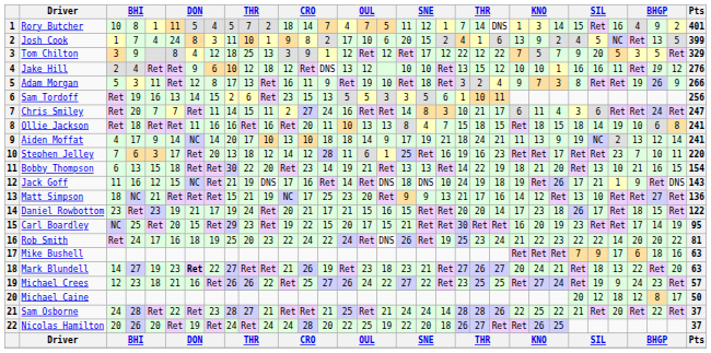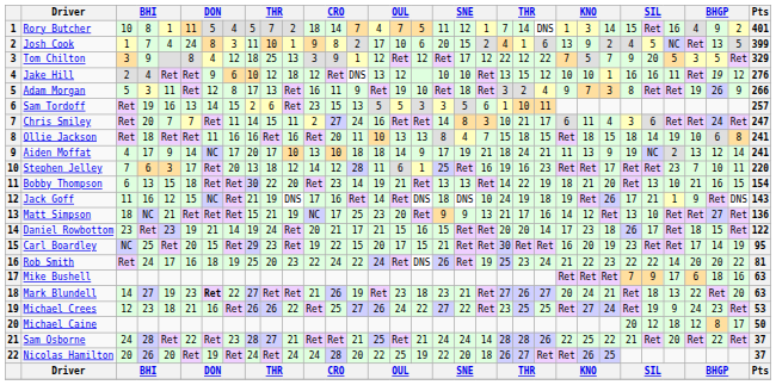 <table class="wikitable" style="font-size: 85%; text-align: center;">
 <tr valign="top">
 <th valign="middle"></th>
 <th valign="middle">Driver</th>
 <th colspan="3"><a href='#'>BHI</a></th>
 <th colspan="3"><a href='#'>DON</a></th>
 <th colspan="3"><a href='#'>THR</a></th>
 <th colspan="3"><a href='#'>CRO</a></th>
 <th colspan="3"><a href='#'>OUL</a></th>
 <th colspan="3"><a href='#'>SNE</a></th>
 <th colspan="3"><a href='#'>THR</a></th>
 <th colspan="3"><a href='#'>KNO</a></th>
 <th colspan="3"><a href='#'>SIL</a></th>
 <th colspan="3"><a href='#'>BHGP</a></th>
 <th valign=middle>Pts</th>
 </tr>
 <tr>
 <th>1</th>
 <td align=left><a href='#'>Rory Butcher</a></td>
 <td style="background:#dfffdf;">10</td>
 <td style="background:#dfffdf;">8</td>
 <td style="background:#ffffbf;">1</td>
 <td style="background:#ffdf9f;">11</td>
 <td style="background:#dfdfdf;">5</td>
 <td style="background:#dfdfdf;">4</td>
 <td style="background:#dfdfdf;">5</td>
 <td style="background:#dfdfdf;">7</td>
 <td style="background:#dfdfdf;">2</td>
 <td style="background:#dfffdf;">18</td>
 <td style="background:#dfffdf;">14</td>
 <td style="background:#ffdf9f;">7</td>
 <td style="background:#ffffbf;">4</td>
 <td style="background:#ffdf9f;">7</td>
 <td style="background:#ffdf9f;">5</td>
 <td style="background:#dfffdf;">11</td>
 <td style="background:#dfffdf;">12</td>
 <td style="background:#ffffbf;">1</td>
 <td style="background:#dfffdf;">7</td>
 <td style="background:#dfffdf;">14</td>
 <td style="background:#ffffff;">DNS</td>
 <td style="background:#ffffbf;">1</td>
 <td style="background:#ffffbf;">3</td>
 <td style="background:#dfffdf;">14</td>
 <td style="background:#dfffdf;">15</td>
 <td style="background:#efcfff;">Ret</td>
 <td style="background:#dfffdf;">16</td>
 <td style="background:#dfdfdf;">4</td>
 <td style="background:#dfffdf;">9</td>
 <td style="background:#ffffbf;">2</td>
 <th>401</th>
 </tr>
 <tr>
 <th>2</th>
 <td align=left><a href='#'>Josh Cook</a></td>
 <td style="background:#ffffbf;">1</td>
 <td style="background:#dfffdf;">7</td>
 <td style="background:#dfffdf;">4</td>
 <td style="background:#dfffdf;">24</td>
 <td style="background:#ffdf9f;">8</td>
 <td style="background:#ffffbf;">3</td>
 <td style="background:#dfffdf;">11</td>
 <td style="background:#ffdf9f;">10</td>
 <td style="background:#ffffbf;">1</td>
 <td style="background:#ffdf9f;">9</td>
 <td style="background:#ffffbf;">8</td>
 <td style="background:#dfdfdf;">2</td>
 <td style="background:#dfffdf;">17</td>
 <td style="background:#dfffdf;">10</td>
 <td style="background:#dfffdf;">6</td>
 <td style="background:#dfffdf;">20</td>
 <td style="background:#dfffdf;">15</td>
 <td style="background:#dfdfdf;">2</td>
 <td style="background:#ffdf9f;">4</td>
 <td style="background:#ffffbf;">1</td>
 <td style="background:#dfdfdf;">6</td>
 <td style="background:#dfffdf;">13</td>
 <td style="background:#dfffdf;">9</td>
 <td style="background:#dfdfdf;">2</td>
 <td style="background:#dfdfdf;">4</td>
 <td style="background:#ffffbf;">5</td>
 <td style="background:#cfcfff;">NC</td>
 <td style="background:#efcfff;">Ret</td>
 <td style="background:#dfffdf;">13</td>
 <td style="background:#dfdfdf;">5</td>
 <th>399</th>
 </tr>
 <tr>
 <th>3</th>
 <td align=left><a href='#'>Tom Chilton</a></td>
 <td style="background:#ffdf9f;">3</td>
 <td style="background:#dfffdf;">9</td>
 <td style="background:#dfdfdf;"></td>
 <td style="background:#dfdfdf;">8</td>
 <td style="background:#ffffbf;">4</td>
 <td style="background:#dfffdf;">12</td>
 <td style="background:#dfffdf;">18</td>
 <td style="background:#dfffdf;">25</td>
 <td style="background:#dfffdf;">13</td>
 <td style="background:#dfdfdf;">3</td>
 <td style="background:#dfdfdf;">9</td>
 <td style="background:#ffffbf;">1</td>
 <td style="background:#dfffdf;">12</td>
 <td style="background:#efcfff;">Ret</td>
 <td style="background:#dfffdf;">12</td>
 <td style="background:#efcfff;">Ret</td>
 <td style="background:#dfffdf;">17</td>
 <td style="background:#dfffdf;">12</td>
 <td style="background:#dfffdf;">22</td>
 <td style="background:#dfffdf;">12</td>
 <td style="background:#dfffdf;">22</td>
 <td style="background:#ffdf9f;">7</td>
 <td style="background:#dfdfdf;">5</td>
 <td style="background:#dfffdf;">7</td>
 <td style="background:#dfffdf;">9</td>
 <td style="background:#dfffdf;">20</td>
 <td style="background:#ffdf9f;">5</td>
 <td style="background:#ffffbf;">3</td>
 <td style="background:#ffffbf;">5</td>
 <td style="background:#efcfff;">Ret</td>
 <th>329</th>
 </tr>
 <tr>
 <th>4</th>
 <td align=left><a href='#'>Jake Hill</a></td>
 <td style="background:#dfdfdf;">2</td>
 <td style="background:#dfdfdf;">4</td>
 <td style="background:#efcfff;">Ret</td>
 <td style="background:#efcfff;">Ret</td>
 <td style="background:#dfffdf;">9</td>
 <td style="background:#ffdf9f;">6</td>
 <td style="background:#ffdf9f;">10</td>
 <td style="background:#dfffdf;">12</td>
 <td style="background:#dfffdf;">18</td>
 <td style="background:#dfffdf;">12</td>
 <td style="background:#efcfff;">Ret</td>
 <td style="background:#ffffff;">DNS</td>
 <td style="background:#dfffdf;">13</td>
 <td style="background:#dfffdf;">12</td>
 <td style="background:#dfffdf;"></td>
 <td style="background:#dfffdf;">10</td>
 <td style="background:#dfffdf;">10</td>
 <td style="background:#efcfff;">Ret</td>
 <td style="background:#dfffdf;">13</td>
 <td style="background:#dfffdf;">15</td>
 <td style="background:#dfffdf;">12</td>
 <td style="background:#dfffdf;">10</td>
 <td style="background:#dfffdf;">10</td>
 <td style="background:#ffffbf;">1</td>
 <td style="background:#dfffdf;">16</td>
 <td style="background:#dfffdf;">16</td>
 <td style="background:#dfffdf;">11</td>
 <td style="background:#efcfff;">Ret</td>
 <td style="background:#dfffdf;"><em>19</em></td>
 <td style="background:#dfffdf;">12</td>
 <th>276</th>
 </tr>
 <tr>
 <th>5</th>
 <td align=left><a href='#'>Adam Morgan</a></td>
 <td style="background:#dfffdf;">5</td>
 <td style="background:#ffffbf;">3</td>
 <td style="background:#dfffdf;">11</td>
 <td style="background:#efcfff;">Ret</td>
 <td style="background:#dfffdf;">12</td>
 <td style="background:#dfffdf;">8</td>
 <td style="background:#dfffdf;">17</td>
 <td style="background:#dfffdf;">13</td>
 <td style="background:#efcfff;">Ret</td>
 <td style="background:#dfffdf;">16</td>
 <td style="background:#dfffdf;">11</td>
 <td style="background:#dfffdf;">9</td>
 <td style="background:#efcfff;">Ret</td>
 <td style="background:#dfffdf;">19</td>
 <td style="background:#dfffdf;">10</td>
 <td style="background:#efcfff;">Ret</td>
 <td style="background:#dfffdf;">18</td>
 <td style="background:#efcfff;">Ret</td>
 <td style="background:#dfdfdf;">3</td>
 <td style="background:#dfdfdf;">2</td>
 <td style="background:#ffffbf;">4</td>
 <td style="background:#dfffdf;">9</td>
 <td style="background:#ffdf9f;">7</td>
 <td style="background:#ffdf9f;">3</td>
 <td style="background:#dfffdf;">8</td>
 <td style="background:#efcfff;">Ret</td>
 <td style="background:#efcfff;">Ret</td>
 <td style="background:#dfffdf;">19</td>
 <td style="background:#cfcfff;">26</td>
 <td style="background:#dfffdf;">9</td>
 <th>266</th>
 </tr>
 <tr>
 <th>6</th>
 <td align=left><a href='#'>Sam Tordoff</a></td>
 <td style="background:#efcfff;">Ret</td>
 <td style="background:#dfffdf;">19</td>
 <td style="background:#dfffdf;">16</td>
 <td style="background:#dfffdf;">13</td>
 <td style="background:#dfffdf;">14</td>
 <td style="background:#dfffdf;">15</td>
 <td style="background:#ffffbf;">2</td>
 <td style="background:#ffffbf;">6</td>
 <td style="background:#efcfff;">Ret</td>
 <td style="background:#dfffdf;">23</td>
 <td style="background:#dfffdf;">15</td>
 <td style="background:#dfffdf;">13</td>
 <td style="background:#dfdfdf;">5</td>
 <td style="background:#ffffbf;">5</td>
 <td style="background:#dfdfdf;">3</td>
 <td style="background:#ffffbf;">3</td>
 <td style="background:#dfdfdf;">5</td>
 <td style="background:#dfffdf;">6</td>
 <td style="background:#ffffbf;">1</td>
 <td style="background:#ffdf9f;">10</td>
 <td style="background:#ffdf9f;">11</td>
 <td></td>
 <td></td>
 <td></td>
 <td></td>
 <td></td>
 <td></td>
 <td></td>
 <td></td>
 <td></td>
-<th>256</th>
+<th>257</th>
 </tr>
 <tr>
 <th>7</th>
 <td align=left><a href='#'>Chris Smiley</a></td>
 <td style="background:#efcfff;">Ret</td>
 <td style="background:#dfffdf;">20</td>
 <td style="background:#dfffdf;">7</td>
 <td style="background:#ffffbf;">7</td>
 <td style="background:#efcfff;">Ret</td>
 <td style="background:#dfffdf;">11</td>
 <td style="background:#dfffdf;">14</td>
 <td style="background:#dfffdf;">15</td>
 <td style="background:#dfffdf;">11</td>
 <td style="background:#ffffbf;">2</td>
 <td style="background:#cfcfff;">27</td>
 <td style="background:#dfffdf;">24</td>
 <td style="background:#dfffdf;">16</td>
 <td style="background:#efcfff;">Ret</td>
 <td style="background:#efcfff;">Ret</td>
 <td style="background:#dfffdf;">14</td>
 <td style="background:#ffdf9f;">8</td>
 <td style="background:#ffdf9f;">3</td>
 <td style="background:#dfffdf;">10</td>
 <td style="background:#dfffdf;">21</td>
 <td style="background:#dfffdf;">17</td>
 <td style="background:#dfdfdf;">6</td>
 <td style="background:#dfffdf;">11</td>
 <td style="background:#dfffdf;">4</td>
 <td style="background:#ffffbf;">3</td>
 <td style="background:#dfdfdf;">6</td>
 <td style="background:#efcfff;">Ret</td>
 <td style="background:#efcfff;">Ret</td>
 <td style="background:#cfcfff;">24</td>
 <td style="background:#efcfff;">Ret</td>
 <th>247</th>
 </tr>
 <tr>
 <th>8</th>
 <td align=left><a href='#'>Ollie Jackson</a></td>
 <td style="background:#efcfff;">Ret</td>
 <td style="background:#dfffdf;">18</td>
 <td style="background:#efcfff;">Ret</td>
 <td style="background:#efcfff;">Ret</td>
 <td style="background:#dfffdf;">11</td>
 <td style="background:#dfffdf;">16</td>
 <td style="background:#dfffdf;">16</td>
 <td style="background:#efcfff;">Ret</td>
 <td style="background:#dfffdf;">16</td>
 <td style="background:#efcfff;">Ret</td>
 <td style="background:#dfffdf;">20</td>
 <td style="background:#dfffdf;">11</td>
 <td style="background:#ffdf9f;">10</td>
 <td style="background:#dfffdf;">13</td>
 <td style="background:#dfffdf;">13</td>
 <td style="background:#dfdfdf;">8</td>
 <td style="background:#ffffbf;">4</td>
 <td style="background:#dfffdf;">7</td>
 <td style="background:#dfffdf;">15</td>
 <td style="background:#dfffdf;">18</td>
 <td style="background:#dfffdf;">15</td>
 <td style="background:#efcfff;">Ret</td>
 <td style="background:#dfffdf;">18</td>
 <td style="background:#dfffdf;">15</td>
 <td style="background:#dfffdf;">18</td>
 <td style="background:#dfffdf;">14</td>
 <td style="background:#dfffdf;">19</td>
 <td style="background:#dfffdf;">10</td>
 <td style="background:#dfdfdf;">6</td>
 <td style="background:#ffdf9f;">8</td>
 <th>241</th>
 </tr>
 <tr>
 <th>9</th>
 <td align=left><a href='#'>Aiden Moffat</a></td>
 <td style="background:#dfffdf;">4</td>
 <td style="background:#dfffdf;">17</td>
 <td style="background:#dfffdf;">9</td>
 <td style="background:#dfffdf;">14</td>
 <td style="background:#cfcfff;">NC</td>
-<td style="background:#dfffdf;">14</td>
+<td style="background:#dfffdf;">17</td>
 <td style="background:#dfffdf;">20</td>
 <td style="background:#dfffdf;">17</td>
 <td style="background:#ffdf9f;">10</td>
 <td style="background:#dfffdf;">13</td>
 <td style="background:#ffdf9f;">10</td>
 <td style="background:#dfffdf;">18</td>
 <td style="background:#dfffdf;">18</td>
 <td style="background:#dfffdf;">14</td>
 <td style="background:#dfffdf;">9</td>
 <td style="background:#dfffdf;">17</td>
 <td style="background:#dfffdf;">19</td>
 <td style="background:#dfffdf;">21</td>
 <td style="background:#dfffdf;">18</td>
 <td style="background:#dfffdf;">24</td>
 <td style="background:#dfffdf;">21</td>
 <td style="background:#dfffdf;">11</td>
 <td style="background:#dfffdf;">13</td>
 <td style="background:#dfffdf;">9</td>
 <td style="background:#dfffdf;">19</td>
 <td style="background:#cfcfff;">NC</td>
 <td style="background:#dfdfdf;">2</td>
 <td style="background:#dfffdf;">13</td>
 <td style="background:#dfffdf;">12</td>
 <td style="background:#dfffdf;">14</td>
 <th>241</th>
 </tr>
 <tr>
 <th>10</th>
 <td align=left><a href='#'>Stephen Jelley</a></td>
 <td style="background:#dfffdf;">7</td>
 <td style="background:#ffdf9f;">6</td>
 <td style="background:#ffdf9f;">3</td>
 <td style="background:#dfffdf;">17</td>
 <td style="background:#efcfff;">Ret</td>
 <td style="background:#dfffdf;">20</td>
 <td style="background:#dfffdf;">13</td>
 <td style="background:#dfffdf;">18</td>
 <td style="background:#dfffdf;">12</td>
 <td style="background:#dfffdf;">14</td>
 <td style="background:#dfffdf;">12</td>
 <td style="background:#cfcfff;">28</td>
 <td style="background:#dfffdf;">11</td>
 <td style="background:#dfdfdf;">6</td>
 <td style="background:#ffffbf;">1</td>
 <td style="background:#cfcfff;">25</td>
 <td style="background:#efcfff;">Ret</td>
 <td style="background:#dfffdf;">16</td>
 <td style="background:#dfffdf;">19</td>
 <td style="background:#dfffdf;">16</td>
 <td style="background:#dfffdf;">23</td>
 <td style="background:#efcfff;">Ret</td>
 <td style="background:#efcfff;">Ret</td>
 <td style="background:#dfffdf;">17</td>
 <td style="background:#efcfff;">Ret</td>
 <td style="background:#efcfff;">Ret</td>
 <td style="background:#dfffdf;">23</td>
 <td style="background:#dfffdf;">7</td>
 <td style="background:#dfffdf;">10</td>
 <td style="background:#dfffdf;">11</td>
 <th>220</th>
 </tr>
 <tr>
 <th>11</th>
 <td align=left><a href='#'>Bobby Thompson</a></td>
 <td style="background:#dfffdf;">6</td>
 <td style="background:#dfffdf;">13</td>
 <td style="background:#dfffdf;">15</td>
 <td style="background:#dfffdf;">18</td>
 <td style="background:#efcfff;">Ret</td>
 <td style="background:#efcfff;">Ret</td>
 <td style="background:#cfcfff;">30</td>
 <td style="background:#dfffdf;">22</td>
 <td style="background:#dfffdf;">20</td>
 <td style="background:#efcfff;">Ret</td>
 <td style="background:#dfffdf;">23</td>
 <td style="background:#dfffdf;">14</td>
 <td style="background:#dfffdf;">19</td>
 <td style="background:#dfffdf;">21</td>
 <td style="background:#efcfff;">Ret</td>
 <td style="background:#dfffdf;">13</td>
 <td style="background:#dfffdf;">13</td>
 <td style="background:#efcfff;">Ret</td>
 <td style="background:#dfffdf;">14</td>
 <td style="background:#dfffdf;">22</td>
 <td style="background:#dfffdf;">19</td>
 <td style="background:#dfffdf;">18</td>
 <td style="background:#dfffdf;">21</td>
 <td style="background:#dfffdf;">20</td>
 <td style="background:#efcfff;">Ret</td>
 <td style="background:#dfffdf;">13</td>
 <td style="background:#dfffdf;">10</td>
 <td style="background:#dfffdf;">21</td>
 <td style="background:#dfffdf;">16</td>
 <td style="background:#dfffdf;">15</td>
 <th>154</th>
 </tr>
 <tr>
 <th>12</th>
 <td align=left><a href='#'>Jack Goff</a></td>
 <td style="background:#dfffdf;">11</td>
 <td style="background:#dfffdf;">16</td>
 <td style="background:#dfffdf;">12</td>
 <td style="background:#dfffdf;">15</td>
 <td style="background:#cfcfff;">NC</td>
 <td style="background:#efcfff;">Ret</td>
 <td style="background:#dfffdf;">21</td>
 <td style="background:#dfffdf;">19</td>
 <td style="background:#ffffff;">DNS</td>
 <td style="background:#dfffdf;">17</td>
 <td style="background:#dfffdf;">16</td>
 <td style="background:#efcfff;">Ret</td>
 <td style="background:#dfffdf;">14</td>
 <td style="background:#efcfff;">Ret</td>
 <td style="background:#ffffff;">DNS</td>
 <td style="background:#dfffdf;">18</td>
 <td style="background:#ffffff;">DNS</td>
 <td style="background:#dfffdf;">10</td>
 <td style="background:#dfffdf;">24</td>
 <td style="background:#dfffdf;">19</td>
 <td style="background:#dfffdf;">18</td>
 <td style="background:#dfffdf;">19</td>
 <td style="background:#efcfff;">Ret</td>
 <td style="background:#cfcfff;">26</td>
 <td style="background:#dfffdf;">17</td>
 <td style="background:#dfffdf;">21</td>
 <td style="background:#ffffbf;">1</td>
 <td style="background:#dfffdf;">9</td>
 <td style="background:#efcfff;">Ret</td>
 <td style="background:#ffffff;">DNS</td>
 <th>143</th>
 </tr>
 <tr>
 <th>13</th>
 <td align=left><a href='#'>Matt Simpson</a></td>
 <td style="background:#dfffdf;">18</td>
 <td style="background:#cfcfff;">NC</td>
 <td style="background:#dfffdf;">21</td>
 <td style="background:#efcfff;">Ret</td>
 <td style="background:#efcfff;">Ret</td>
 <td style="background:#efcfff;">Ret</td>
 <td style="background:#dfffdf;">15</td>
 <td style="background:#dfffdf;">21</td>
 <td style="background:#dfffdf;">19</td>
 <td style="background:#cfcfff;">NC</td>
 <td style="background:#dfffdf;">17</td>
 <td style="background:#dfffdf;">25</td>
 <td style="background:#dfffdf;">23</td>
 <td style="background:#dfffdf;">20</td>
 <td style="background:#efcfff;">Ret</td>
 <td style="background:#ffdf9f;">9</td>
 <td style="background:#dfffdf;">9</td>
 <td style="background:#dfffdf;">13</td>
 <td style="background:#dfffdf;">21</td>
 <td style="background:#dfffdf;">17</td>
 <td style="background:#dfffdf;">16</td>
 <td style="background:#dfffdf;">14</td>
 <td style="background:#dfffdf;">12</td>
 <td style="background:#efcfff;">Ret</td>
 <td style="background:#dfffdf;">13</td>
 <td style="background:#dfffdf;">10</td>
 <td style="background:#efcfff;">Ret</td>
 <td style="background:#efcfff;">Ret</td>
 <td style="background:#cfcfff;">27</td>
 <td style="background:#efcfff;">Ret</td>
 <th>136</th>
 </tr>
 <tr>
 <th>14</th>
 <td align=left nowrap><a href='#'>Daniel Rowbottom</a></td>
 <td style="background:#dfffdf;">23</td>
 <td style="background:#efcfff;">Ret</td>
 <td style="background:#cfcfff;">23</td>
 <td style="background:#dfffdf;">19</td>
 <td style="background:#dfffdf;">21</td>
-<td style="background:#dfffdf;">17</td>
+<td style="background:#dfffdf;">14</td>
 <td style="background:#dfffdf;">19</td>
 <td style="background:#dfffdf;">24</td>
 <td style="background:#efcfff;">Ret</td>
 <td style="background:#dfffdf;">20</td>
 <td style="background:#dfffdf;">21</td>
 <td style="background:#dfffdf;">17</td>
 <td style="background:#dfffdf;">21</td>
 <td style="background:#dfffdf;">15</td>
 <td style="background:#dfffdf;">16</td>
 <td style="background:#dfffdf;">15</td>
 <td style="background:#efcfff;">Ret</td>
 <td style="background:#efcfff;">Ret</td>
 <td style="background:#dfffdf;">20</td>
 <td style="background:#dfffdf;">20</td>
 <td style="background:#dfffdf;">14</td>
 <td style="background:#dfffdf;">17</td>
 <td style="background:#dfffdf;">23</td>
 <td style="background:#dfffdf;">18</td>
 <td style="background:#cfcfff;">26</td>
 <td style="background:#dfffdf;">17</td>
 <td style="background:#efcfff;">Ret</td>
 <td style="background:#dfffdf;">18</td>
 <td style="background:#dfffdf;">15</td>
 <td style="background:#efcfff;">Ret</td>
 <th>122</th>
 </tr>
 <tr>
 <th>15</th>
 <td align=left><a href='#'>Carl Boardley</a></td>
 <td style="background:#cfcfff;">NC</td>
 <td style="background:#dfffdf;">25</td>
 <td style="background:#efcfff;">Ret</td>
 <td style="background:#dfffdf;">20</td>
 <td style="background:#dfffdf;">15</td>
 <td style="background:#efcfff;">Ret</td>
 <td style="background:#cfcfff;">29</td>
 <td style="background:#dfffdf;">23</td>
 <td style="background:#efcfff;">Ret</td>
 <td style="background:#dfffdf;">19</td>
 <td style="background:#dfffdf;">22</td>
 <td style="background:#dfffdf;">15</td>
 <td style="background:#dfffdf;">20</td>
 <td style="background:#dfffdf;">17</td>
 <td style="background:#dfffdf;">15</td>
 <td style="background:#dfffdf;">21</td>
 <td style="background:#efcfff;">Ret</td>
 <td style="background:#efcfff;">Ret</td>
 <td style="background:#cfcfff;">30</td>
 <td style="background:#efcfff;">Ret</td>
 <td style="background:#efcfff;">Ret</td>
 <td style="background:#dfffdf;">16</td>
 <td style="background:#dfffdf;">20</td>
 <td style="background:#dfffdf;">19</td>
 <td style="background:#dfffdf;">23</td>
 <td style="background:#efcfff;">Ret</td>
 <td style="background:#efcfff;">Ret</td>
 <td style="background:#dfffdf;">17</td>
 <td style="background:#dfffdf;">14</td>
 <td style="background:#dfffdf;">19</td>
 <th>95</th>
 </tr>
 <tr>
 <th>16</th>
 <td align=left><a href='#'>Rob Smith</a></td>
 <td style="background:#efcfff;">Ret</td>
 <td style="background:#dfffdf;">24</td>
 <td style="background:#dfffdf;">17</td>
 <td style="background:#dfffdf;">16</td>
 <td style="background:#dfffdf;">18</td>
 <td style="background:#dfffdf;">19</td>
 <td style="background:#dfffdf;">25</td>
 <td style="background:#dfffdf;">20</td>
 <td style="background:#dfffdf;">23</td>
 <td style="background:#dfffdf;">22</td>
 <td style="background:#dfffdf;">24</td>
 <td style="background:#dfffdf;">22</td>
 <td style="background:#cfcfff;">24</td>
 <td style="background:#efcfff;">Ret</td>
 <td style="background:#ffffff;">DNS</td>
 <td style="background:#cfcfff;">26</td>
 <td style="background:#efcfff;">Ret</td>
 <td style="background:#dfffdf;">19</td>
 <td style="background:#cfcfff;">25</td>
 <td style="background:#dfffdf;">23</td>
 <td style="background:#dfffdf;">24</td>
 <td style="background:#dfffdf;">21</td>
 <td style="background:#dfffdf;">22</td>
 <td style="background:#dfffdf;">23</td>
 <td style="background:#dfffdf;">22</td>
 <td style="background:#dfffdf;">22</td>
 <td style="background:#dfffdf;">14</td>
 <td style="background:#dfffdf;">20</td>
 <td style="background:#dfffdf;">20</td>
 <td style="background:#dfffdf;">22</td>
 <th>81</th>
 </tr>
 <tr>
 <th>17</th>
 <td align=left><a href='#'>Mike Bushell</a></td>
 <td></td>
 <td></td>
 <td></td>
 <td></td>
 <td></td>
 <td></td>
 <td></td>
 <td></td>
 <td></td>
 <td></td>
 <td></td>
 <td></td>
 <td></td>
 <td></td>
 <td></td>
 <td></td>
 <td></td>
 <td></td>
 <td></td>
 <td></td>
 <td></td>
 <td style="background:#efcfff;">Ret</td>
 <td style="background:#efcfff;">Ret</td>
 <td style="background:#efcfff;">Ret</td>
 <td style="background:#ffdf9f;">7</td>
 <td style="background:#ffdf9f;">9</td>
 <td style="background:#dfffdf;">17</td>
 <td style="background:#ffdf9f;">6</td>
 <td style="background:#dfffdf;">18</td>
 <td style="background:#dfffdf;">16</td>
 <th>63</th>
 </tr>
 <tr>
 <th>18</th>
 <td align=left><a href='#'>Mark Blundell</a></td>
 <td style="background:#dfffdf;">14</td>
 <td style="background:#cfcfff;">27</td>
 <td style="background:#dfffdf;">19</td>
 <td style="background:#dfffdf;">23</td>
 <td style="background:#efcfff;"><strong>Ret</strong></td>
 <td style="background:#dfffdf;">22</td>
 <td style="background:#cfcfff;">27</td>
 <td style="background:#efcfff;">Ret</td>
 <td style="background:#efcfff;">Ret</td>
 <td style="background:#dfffdf;">21</td>
 <td style="background:#cfcfff;">26</td>
 <td style="background:#dfffdf;">19</td>
 <td style="background:#efcfff;">Ret</td>
 <td style="background:#dfffdf;">23</td>
 <td style="background:#dfffdf;">18</td>
 <td style="background:#dfffdf;">23</td>
 <td style="background:#dfffdf;">21</td>
 <td style="background:#efcfff;">Ret</td>
 <td style="background:#cfcfff;">27</td>
 <td style="background:#cfcfff;">26</td>
 <td style="background:#cfcfff;">27</td>
 <td style="background:#dfffdf;">20</td>
 <td style="background:#dfffdf;">24</td>
 <td style="background:#dfffdf;">21</td>
 <td style="background:#efcfff;">Ret</td>
 <td style="background:#dfffdf;">18</td>
 <td style="background:#dfffdf;">13</td>
 <td style="background:#dfffdf;">22</td>
 <td style="background:#efcfff;">Ret</td>
 <td style="background:#dfffdf;">20</td>
 <th>63</th>
 </tr>
 <tr>
 <th>19</th>
 <td align=left><a href='#'>Michael Crees</a></td>
 <td style="background:#dfffdf;">12</td>
 <td style="background:#dfffdf;">23</td>
 <td style="background:#dfffdf;">18</td>
 <td style="background:#dfffdf;">21</td>
 <td style="background:#dfffdf;">16</td>
 <td style="background:#efcfff;">Ret</td>
 <td style="background:#cfcfff;">26</td>
 <td style="background:#cfcfff;">26</td>
 <td style="background:#dfffdf;">22</td>
 <td style="background:#efcfff;">Ret</td>
 <td style="background:#dfffdf;">25</td>
 <td style="background:#cfcfff;">27</td>
 <td style="background:#cfcfff;">26</td>
 <td style="background:#dfffdf;">24</td>
 <td style="background:#dfffdf;">22</td>
 <td style="background:#cfcfff;">27</td>
 <td style="background:#dfffdf;">22</td>
 <td style="background:#efcfff;">Ret</td>
 <td style="background:#dfffdf;">23</td>
 <td style="background:#cfcfff;">25</td>
 <td style="background:#dfffdf;">25</td>
 <td style="background:#efcfff;">Ret</td>
 <td style="background:#cfcfff;">27</td>
 <td style="background:#cfcfff;">24</td>
 <td style="background:#efcfff;">Ret</td>
 <td style="background:#dfffdf;">19</td>
 <td style="background:#dfffdf;">9</td>
 <td style="background:#dfffdf;">24</td>
 <td style="background:#dfffdf;">23</td>
 <td style="background:#efcfff;">Ret</td>
-<th>57</th>
+<th>53</th>
 </tr>
 <tr>
 <th>20</th>
 <td align=left><a href='#'>Michael Caine</a></td>
 <td></td>
 <td></td>
 <td></td>
 <td></td>
 <td></td>
 <td></td>
 <td></td>
 <td></td>
 <td></td>
 <td></td>
 <td></td>
 <td></td>
 <td></td>
 <td></td>
 <td></td>
 <td></td>
 <td></td>
 <td></td>
 <td></td>
 <td></td>
 <td></td>
 <td></td>
 <td></td>
 <td></td>
 <td style="background:#dfffdf;">20</td>
 <td style="background:#dfffdf;">12</td>
 <td style="background:#dfffdf;">18</td>
 <td style="background:#dfffdf;">12</td>
 <td style="background:#ffdf9f;">8</td>
 <td style="background:#dfffdf;">17</td>
 <th>50</th>
 </tr>
 <tr>
 <th>21</th>
 <td align=left><a href='#'>Sam Osborne</a></td>
 <td style="background:#dfffdf;">24</td>
 <td style="background:#cfcfff;">28</td>
 <td style="background:#efcfff;">Ret</td>
 <td style="background:#dfffdf;">22</td>
 <td style="background:#efcfff;">Ret</td>
 <td style="background:#dfffdf;">23</td>
 <td style="background:#cfcfff;">28</td>
 <td style="background:#cfcfff;">27</td>
 <td style="background:#dfffdf;">21</td>
 <td style="background:#efcfff;">Ret</td>
 <td style="background:#efcfff;">Ret</td>
 <td style="background:#dfffdf;">21</td>
 <td style="background:#cfcfff;">25</td>
 <td style="background:#efcfff;">Ret</td>
 <td style="background:#dfffdf;">21</td>
 <td style="background:#dfffdf;">24</td>
 <td style="background:#dfffdf;">24</td>
 <td style="background:#dfffdf;">14</td>
 <td style="background:#cfcfff;">28</td>
 <td style="background:#cfcfff;">28</td>
 <td style="background:#cfcfff;">26</td>
 <td style="background:#dfffdf;">22</td>
 <td style="background:#dfffdf;">25</td>
 <td style="background:#dfffdf;">22</td>
 <td style="background:#dfffdf;">21</td>
 <td style="background:#efcfff;">Ret</td>
 <td style="background:#dfffdf;">20</td>
 <td style="background:#efcfff;">Ret</td>
 <td style="background:#dfffdf;">22</td>
 <td style="background:#efcfff;">Ret</td>
 <th>37</th>
 </tr>
 <tr>
 <th>22</th>
 <td align=left><a href='#'>Nicolas Hamilton</a></td>
 <td style="background:#dfffdf;">20</td>
 <td style="background:#cfcfff;">26</td>
 <td style="background:#dfffdf;">20</td>
 <td style="background:#efcfff;">Ret</td>
 <td style="background:#dfffdf;">19</td>
 <td style="background:#efcfff;">Ret</td>
 <td style="background:#dfffdf;">24</td>
 <td style="background:#efcfff;">Ret</td>
 <td style="background:#dfffdf;">24</td>
 <td style="background:#dfffdf;">24</td>
 <td style="background:#cfcfff;">28</td>
 <td style="background:#dfffdf;">20</td>
 <td style="background:#dfffdf;">22</td>
 <td style="background:#dfffdf;">25</td>
 <td style="background:#dfffdf;">19</td>
 <td style="background:#dfffdf;">22</td>
 <td style="background:#dfffdf;">20</td>
 <td style="background:#dfffdf;">18</td>
 <td style="background:#cfcfff;">26</td>
 <td style="background:#cfcfff;">27</td>
 <td style="background:#efcfff;">Ret</td>
 <td style="background:#efcfff;">Ret</td>
 <td style="background:#cfcfff;">26</td>
 <td style="background:#cfcfff;">25</td>
 <td></td>
 <td></td>
 <td></td>
 <td></td>
 <td></td>
 <td></td>
 <th>37</th>
 </tr>
 <tr>
 <th valign="middle"></th>
 <th valign="middle">Driver</th>
 <th colspan="3"><a href='#'>BHI</a></th>
 <th colspan="3"><a href='#'>DON</a></th>
 <th colspan="3"><a href='#'>THR</a></th>
 <th colspan="3"><a href='#'>CRO</a></th>
 <th colspan="3"><a href='#'>OUL</a></th>
 <th colspan="3"><a href='#'>SNE</a></th>
 <th colspan="3"><a href='#'>THR</a></th>
 <th colspan="3"><a href='#'>KNO</a></th>
 <th colspan="3"><a href='#'>SIL</a></th>
 <th colspan="3"><a href='#'>BHGP</a></th>
 <th valign=middle>Pts</th>
 </tr>
 <tr>
 </tr>
 </table>
